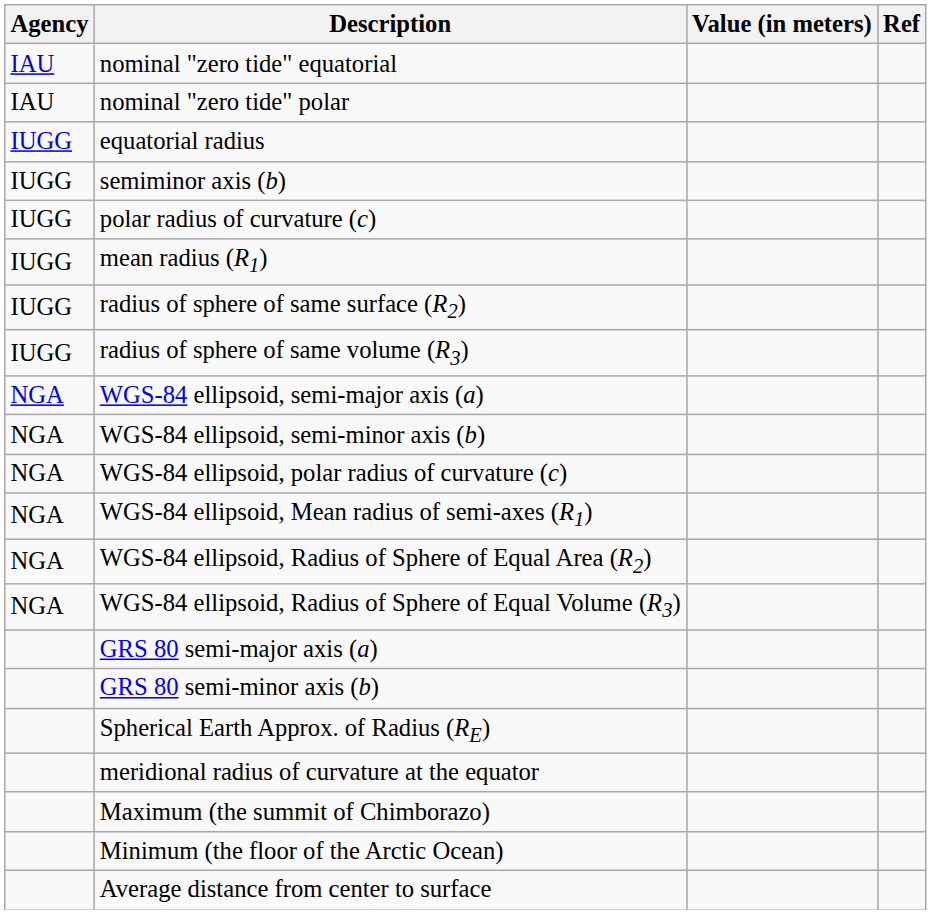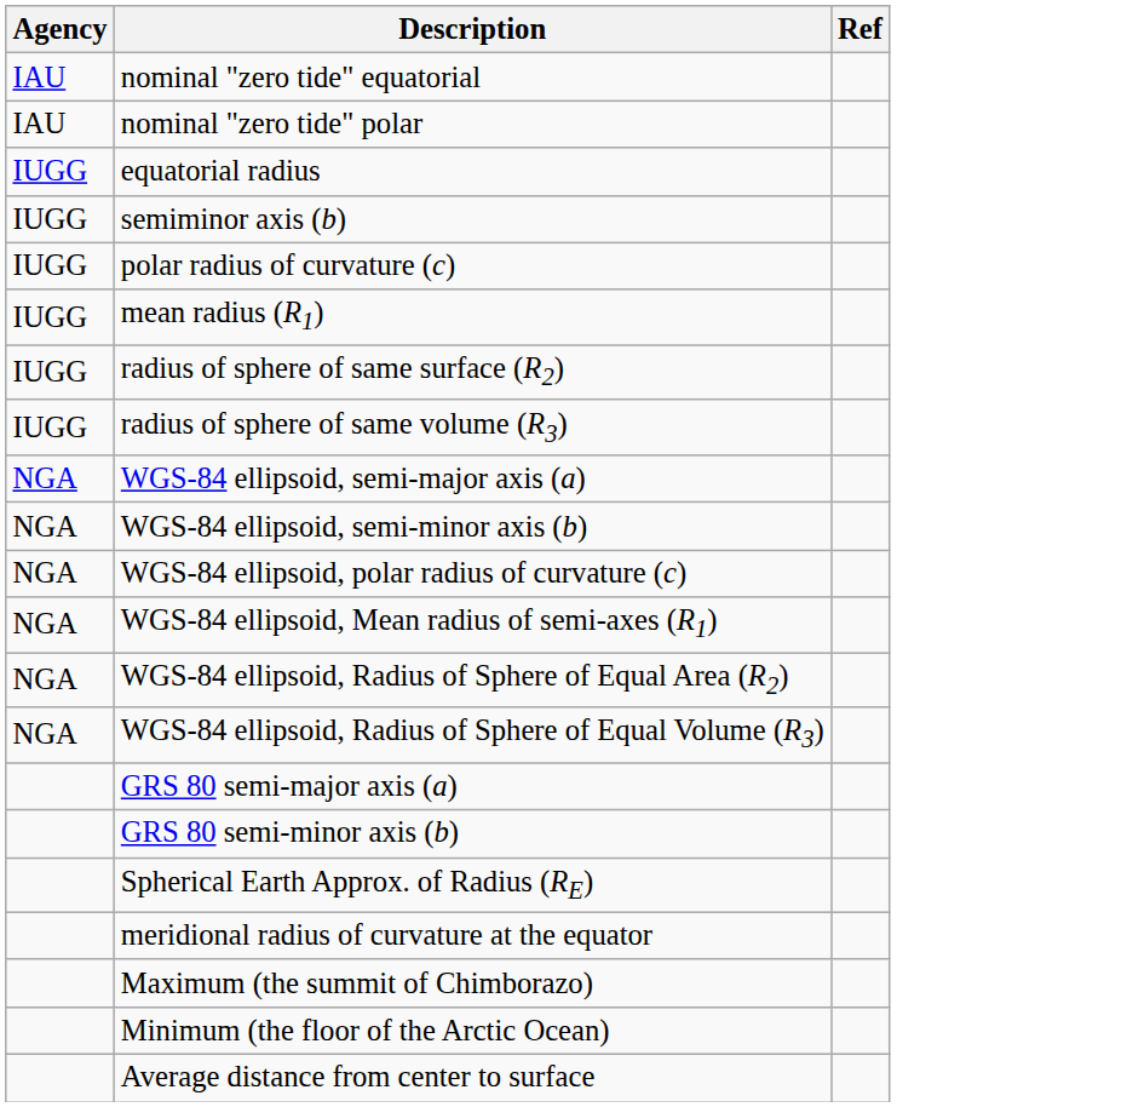 <table class ="wikitable sortable">
 <tr>
 <th>Agency</th>
 <th>Description</th>
-<th>Value (in meters)</th>
 <th>Ref</th>
 </tr>
 <tr>
 <td><a href='#'>IAU</a></td>
 <td>nominal "zero tide" equatorial</td>
 <td></td>
-<td></td>
 </tr>
 <tr>
 <td>IAU</td>
 <td>nominal "zero tide" polar</td>
-<td></td>
 <td></td>
 </tr>
 <tr>
 <td><a href='#'>IUGG</a></td>
 <td>equatorial radius</td>
 <td></td>
-<td></td>
 </tr>
 <tr>
 <td>IUGG</td>
 <td>semiminor axis (<em>b</em>)</td>
-<td></td>
 <td></td>
 </tr>
 <tr>
 <td>IUGG</td>
 <td>polar radius of curvature (<em>c</em>)</td>
 <td></td>
-<td></td>
 </tr>
 <tr>
 <td>IUGG</td>
 <td>mean radius (<em>R<sub>1</sub></em>)</td>
-<td></td>
 <td></td>
 </tr>
 <tr>
 <td>IUGG</td>
 <td>radius of sphere of same surface (<em>R<sub>2</sub></em>)</td>
 <td></td>
-<td></td>
 </tr>
 <tr>
 <td>IUGG</td>
 <td>radius of sphere of same volume (<em>R<sub>3</sub></em>)</td>
-<td></td>
 <td></td>
 </tr>
 <tr>
 <td><a href='#'>NGA</a></td>
 <td><a href='#'>WGS-84</a> ellipsoid, semi-major axis (<em>a</em>)</td>
 <td></td>
-<td></td>
 </tr>
 <tr>
 <td>NGA</td>
 <td>WGS-84 ellipsoid, semi-minor axis (<em>b</em>)</td>
-<td></td>
 <td></td>
 </tr>
 <tr>
 <td>NGA</td>
 <td>WGS-84 ellipsoid, polar radius of curvature (<em>c</em>)</td>
 <td></td>
-<td></td>
 </tr>
 <tr>
 <td>NGA</td>
 <td>WGS-84 ellipsoid, Mean radius of semi-axes (<em>R<sub>1</sub></em>)</td>
-<td></td>
 <td></td>
 </tr>
 <tr>
 <td>NGA</td>
 <td>WGS-84 ellipsoid, Radius of Sphere of Equal Area (<em>R<sub>2</sub></em>)</td>
 <td></td>
-<td></td>
 </tr>
 <tr>
 <td>NGA</td>
 <td>WGS-84 ellipsoid, Radius of Sphere of Equal Volume (<em>R<sub>3</sub></em>)</td>
-<td></td>
 <td></td>
 </tr>
 <tr>
 <td></td>
 <td><a href='#'>GRS 80</a> semi-major axis (<em>a</em>)</td>
 <td></td>
-<td></td>
 </tr>
 <tr>
 <td></td>
 <td><a href='#'>GRS 80</a> semi-minor axis (<em>b</em>)</td>
-<td></td>
 <td></td>
 </tr>
 <tr>
 <td></td>
 <td>Spherical Earth Approx. of Radius (<em>R<sub>E</sub></em>)</td>
 <td></td>
-<td></td>
 </tr>
 <tr>
 <td></td>
 <td>meridional radius of curvature at the equator</td>
-<td></td>
 <td></td>
 </tr>
 <tr>
 <td></td>
 <td>Maximum (the summit of Chimborazo)</td>
 <td></td>
-<td></td>
 </tr>
 <tr>
 <td></td>
 <td>Minimum (the floor of the Arctic Ocean)</td>
-<td></td>
 <td></td>
 </tr>
 <tr>
 <td></td>
 <td>Average distance from center to surface</td>
 <td></td>
-<td></td>
 </tr>
 </table>
